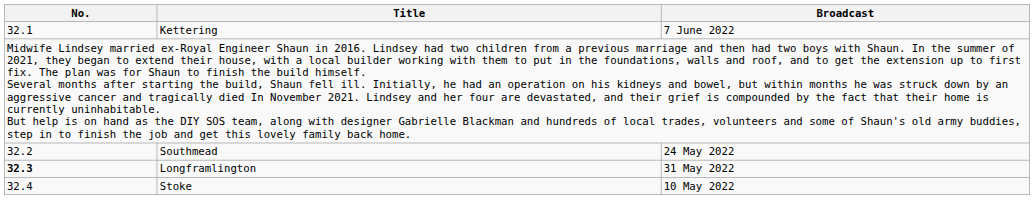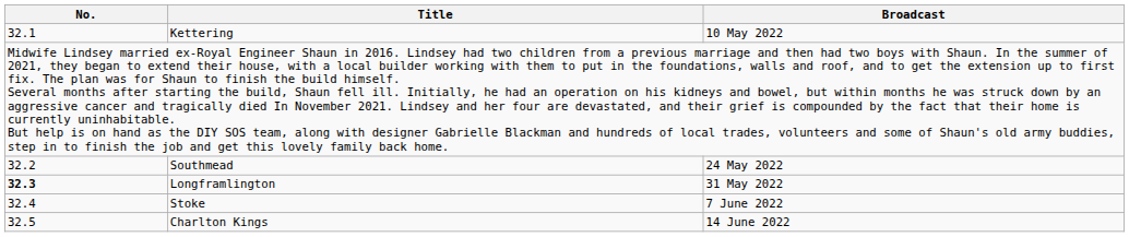 <table class="wikitable">
 <tr>
 <th>No.</th>
 <th>Title</th>
 <th>Broadcast</th>
 </tr>
 <tr>
 <td>32.1</td>
 <td>Kettering</td>
-<td>7 June 2022</td>
+<td>10 May 2022</td>
 </tr>
 <tr>
 <td colspan="3">Midwife Lindsey married ex-Royal Engineer Shaun in 2016. Lindsey had two children from a previous marriage and then had two boys with Shaun. In the summer of 2021, they began to extend their house, with a local builder working with them to put in the foundations, walls and roof, and to get the extension up to first fix. The plan was for Shaun to finish the build himself.<br>Several months after starting the build, Shaun fell ill. Initially, he had an operation on his kidneys and bowel, but within months he was struck down by an aggressive cancer and tragically died In November 2021. Lindsey and her four are devastated, and their grief is compounded by the fact that their home is currently uninhabitable.<br>But help is on hand as the DIY SOS team, along with designer Gabrielle Blackman and hundreds of local trades, volunteers and some of Shaun's old army buddies, step in to finish the job and get this lovely family back home.</td>
 </tr>
 <tr>
 <td>32.2</td>
 <td>Southmead</td>
 <td>24 May 2022</td>
 </tr>
 <tr>
 <td><strong>32.3</strong></td>
 <td>Longframlington</td>
 <td>31 May 2022</td>
 </tr>
 <tr>
 <td>32.4</td>
 <td>Stoke</td>
-<td>10 May 2022</td>
+<td>7 June 2022</td>
+</tr>
+<tr>
+<td>32.5</td>
+<td>Charlton Kings</td>
+<td>14 June 2022</td>
 </tr>
 </table>
